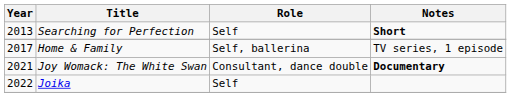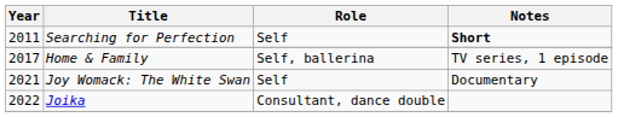 <table class="wikitable sortable" >
 <tr>
 <th>Year</th>
 <th>Title</th>
 <th>Role</th>
 <th class="unsortable">Notes</th>
 </tr>
 <tr>
-<td>2013</td>
+<td>2011</td>
 <td><em>Searching for Perfection</em></td>
 <td>Self</td>
 <td><strong>Short</strong></td>
 </tr>
 <tr>
 </tr>
 <tr>
 <td>2017</td>
 <td><em>Home & Family</em></td>
 <td>Self, ballerina</td>
 <td>TV series, 1 episode</td>
 </tr>
 <tr>
 <td>2021</td>
 <td><em>Joy Womack: The White Swan</em></td>
-<td>Consultant, dance double</td>
-<td><strong>Documentary</strong></td>
+<td>Self</td>
+<td>Documentary</td>
 </tr>
 <tr>
 <td>2022</td>
 <td><em><a href='#'>Joika</a></em></td>
-<td>Self</td>
+<td>Consultant, dance double</td>
 <td></td>
 </tr>
 <tr>
 </tr>
 </table>
